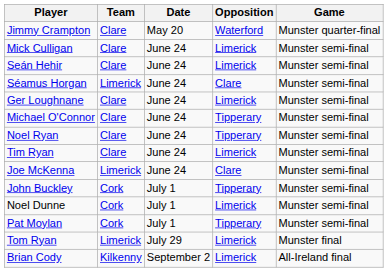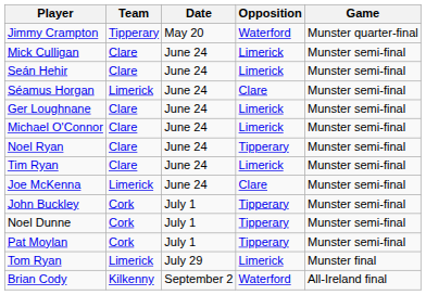 <table class="wikitable">
 <tr>
 <th>Player</th>
 <th>Team</th>
 <th>Date</th>
 <th>Opposition</th>
 <th>Game</th>
 </tr>
 <tr>
 <td><a href='#'>Jimmy Crampton</a></td>
-<td><a href='#'>Clare</a></td>
+<td><a href='#'>Tipperary</a></td>
 <td>May 20</td>
 <td><a href='#'>Waterford</a></td>
 <td>Munster quarter-final</td>
 </tr>
 <tr>
 <td><a href='#'>Mick Culligan</a></td>
 <td><a href='#'>Clare</a></td>
 <td>June 24</td>
 <td><a href='#'>Limerick</a></td>
 <td>Munster semi-final</td>
 </tr>
 <tr>
 <td><a href='#'>Seán Hehir</a></td>
 <td><a href='#'>Clare</a></td>
 <td>June 24</td>
 <td><a href='#'>Limerick</a></td>
 <td>Munster semi-final</td>
 </tr>
 <tr>
 <td><a href='#'>Séamus Horgan</a></td>
 <td><a href='#'>Limerick</a></td>
 <td>June 24</td>
 <td><a href='#'>Clare</a></td>
 <td>Munster semi-final</td>
 </tr>
 <tr>
 <td><a href='#'>Ger Loughnane</a></td>
 <td><a href='#'>Clare</a></td>
 <td>June 24</td>
 <td><a href='#'>Limerick</a></td>
 <td>Munster semi-final</td>
 </tr>
 <tr>
 <td><a href='#'>Michael O'Connor</a></td>
 <td><a href='#'>Clare</a></td>
 <td>June 24</td>
-<td><a href='#'>Tipperary</a></td>
+<td><a href='#'>Limerick</a></td>
 <td>Munster semi-final</td>
 </tr>
 <tr>
 <td><a href='#'>Noel Ryan</a></td>
 <td><a href='#'>Clare</a></td>
 <td>June 24</td>
 <td><a href='#'>Tipperary</a></td>
 <td>Munster semi-final</td>
 </tr>
 <tr>
 <td><a href='#'>Tim Ryan</a></td>
 <td><a href='#'>Clare</a></td>
 <td>June 24</td>
 <td><a href='#'>Limerick</a></td>
 <td>Munster semi-final</td>
 </tr>
 <tr>
 <td><a href='#'>Joe McKenna</a></td>
 <td><a href='#'>Limerick</a></td>
 <td>June 24</td>
 <td><a href='#'>Clare</a></td>
 <td>Munster semi-final</td>
 </tr>
 <tr>
 <td><a href='#'>John Buckley</a></td>
 <td><a href='#'>Cork</a></td>
 <td>July 1</td>
 <td><a href='#'>Tipperary</a></td>
 <td>Munster semi-final</td>
 </tr>
 <tr>
 <td>Noel Dunne</td>
 <td><a href='#'>Cork</a></td>
 <td>July 1</td>
-<td><a href='#'>Limerick</a></td>
+<td><a href='#'>Tipperary</a></td>
 <td>Munster semi-final</td>
 </tr>
 <tr>
 <td><a href='#'>Pat Moylan</a></td>
 <td><a href='#'>Cork</a></td>
 <td>July 1</td>
 <td><a href='#'>Tipperary</a></td>
 <td>Munster semi-final</td>
 </tr>
 <tr>
 <td><a href='#'>Tom Ryan</a></td>
 <td><a href='#'>Limerick</a></td>
 <td>July 29</td>
 <td><a href='#'>Limerick</a></td>
 <td>Munster final</td>
 </tr>
 <tr>
 <td><a href='#'>Brian Cody</a></td>
 <td><a href='#'>Kilkenny</a></td>
 <td>September 2</td>
-<td><a href='#'>Limerick</a></td>
+<td><a href='#'>Waterford</a></td>
 <td>All-Ireland final</td>
 </tr>
 </table>
